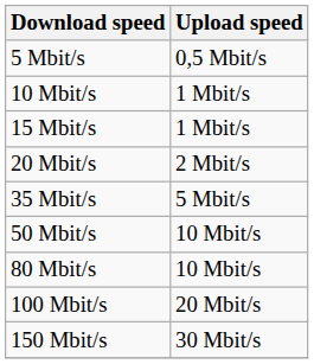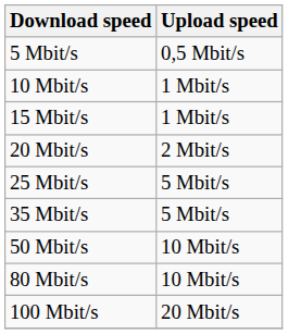 <table class="wikitable">
 <tr>
 <th>Download speed</th>
 <th>Upload speed</th>
 </tr>
 <tr>
 <td>5 Mbit/s</td>
 <td>0,5 Mbit/s</td>
 </tr>
 <tr>
 <td>10 Mbit/s</td>
 <td>1 Mbit/s</td>
 </tr>
 <tr>
 <td>15 Mbit/s</td>
 <td>1 Mbit/s</td>
 </tr>
 <tr>
 <td>20 Mbit/s</td>
 <td>2 Mbit/s</td>
 </tr>
 <tr>
+<td>25 Mbit/s</td>
+<td>5 Mbit/s</td>
+</tr>
+<tr>
 <td>35 Mbit/s</td>
 <td>5 Mbit/s</td>
 </tr>
 <tr>
 <td>50 Mbit/s</td>
 <td>10 Mbit/s</td>
 </tr>
 <tr>
 <td>80 Mbit/s</td>
 <td>10 Mbit/s</td>
 </tr>
 <tr>
 <td>100 Mbit/s</td>
 <td>20 Mbit/s</td>
 </tr>
 <tr>
-<td>150 Mbit/s</td>
-<td>30 Mbit/s</td>
-</tr>
-<tr>
 </tr>
 </table>
